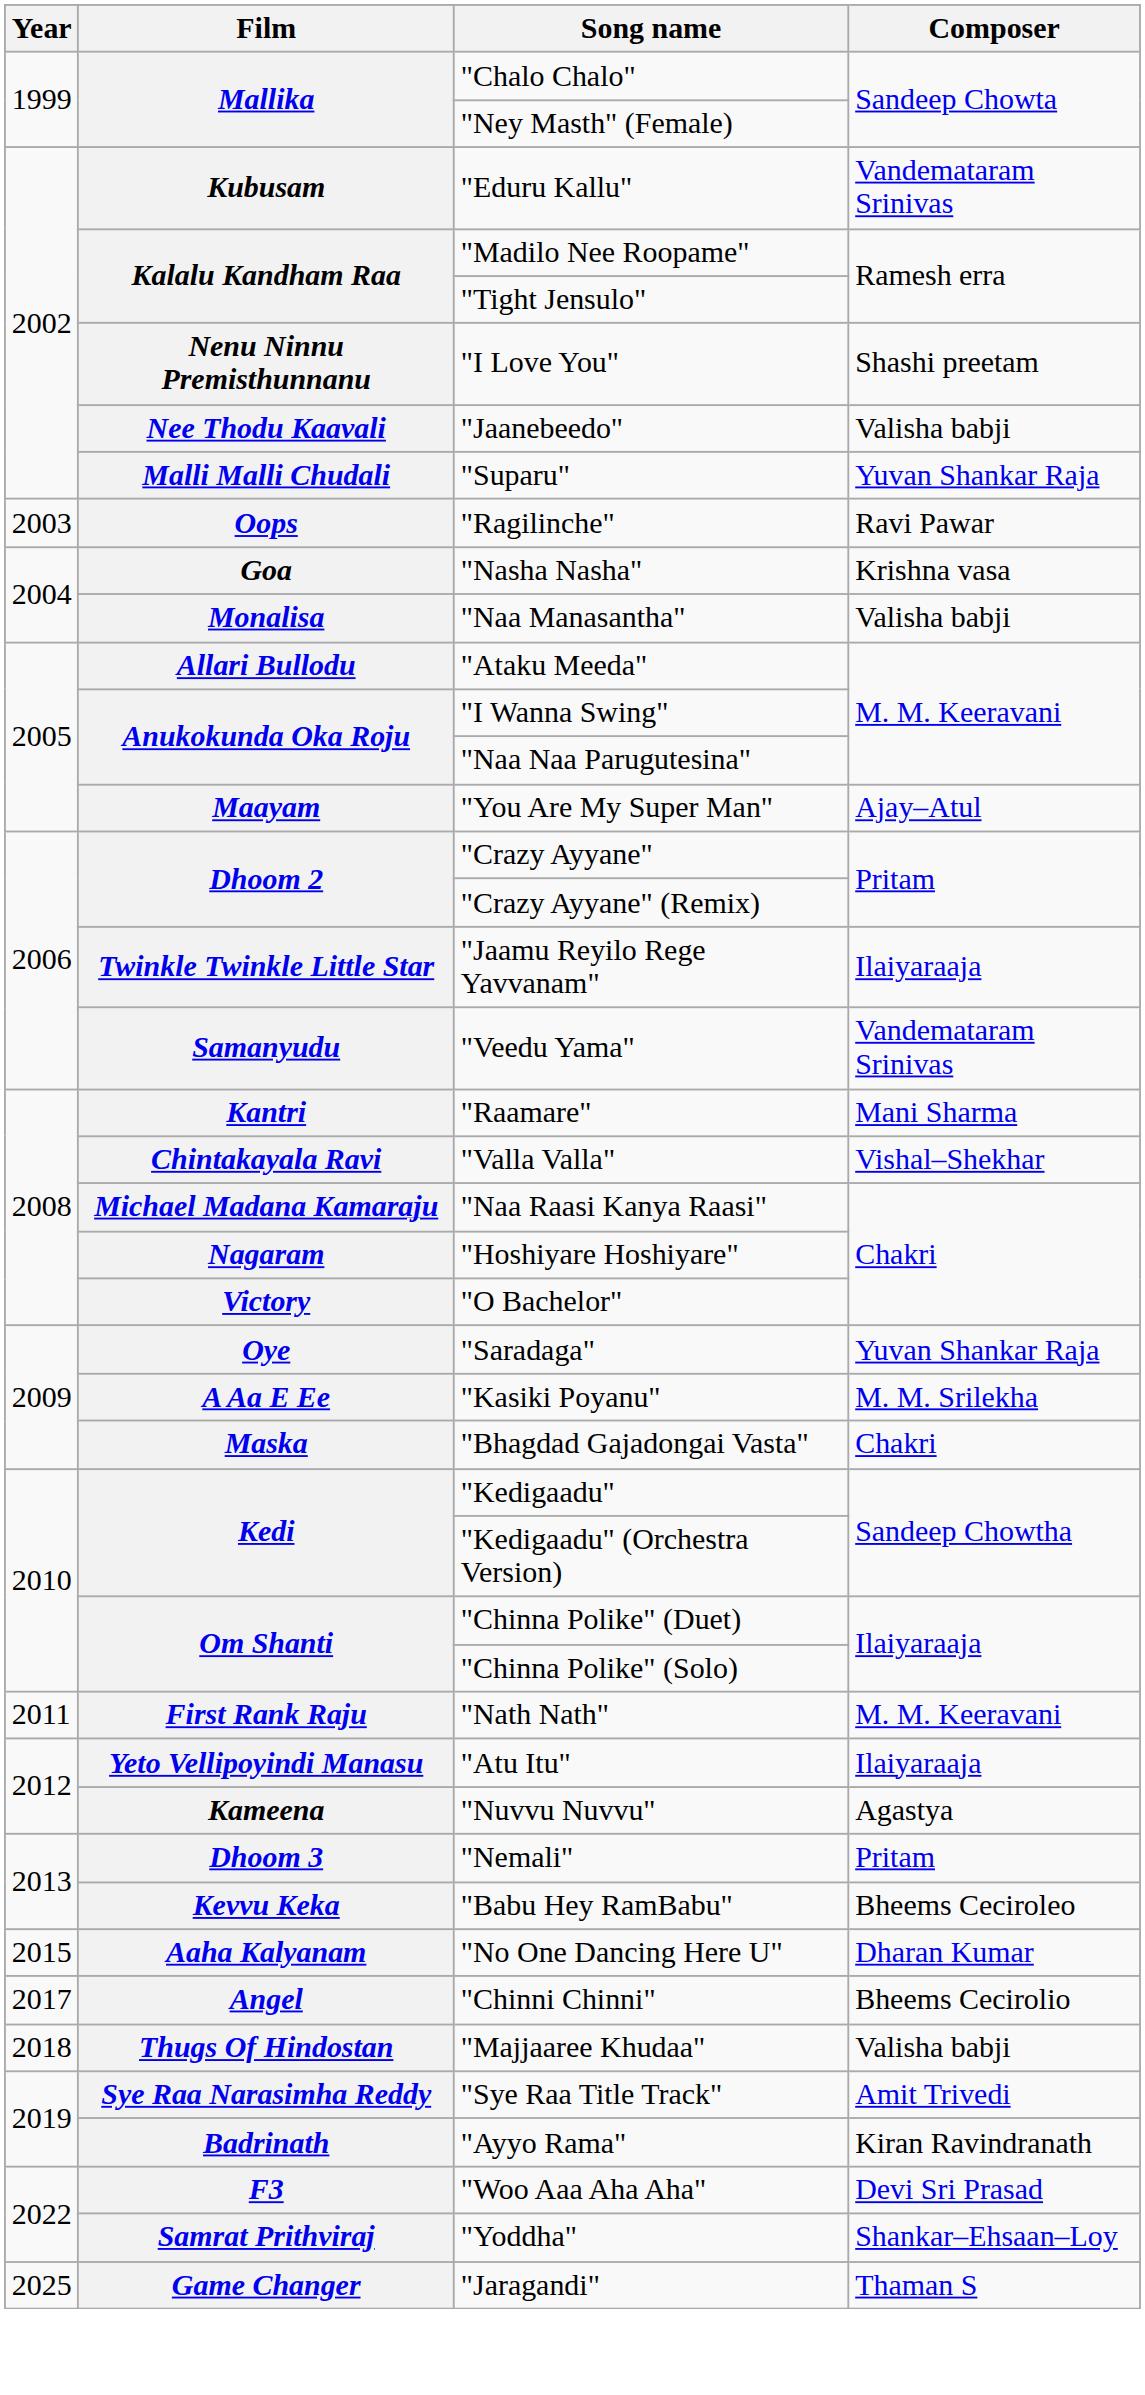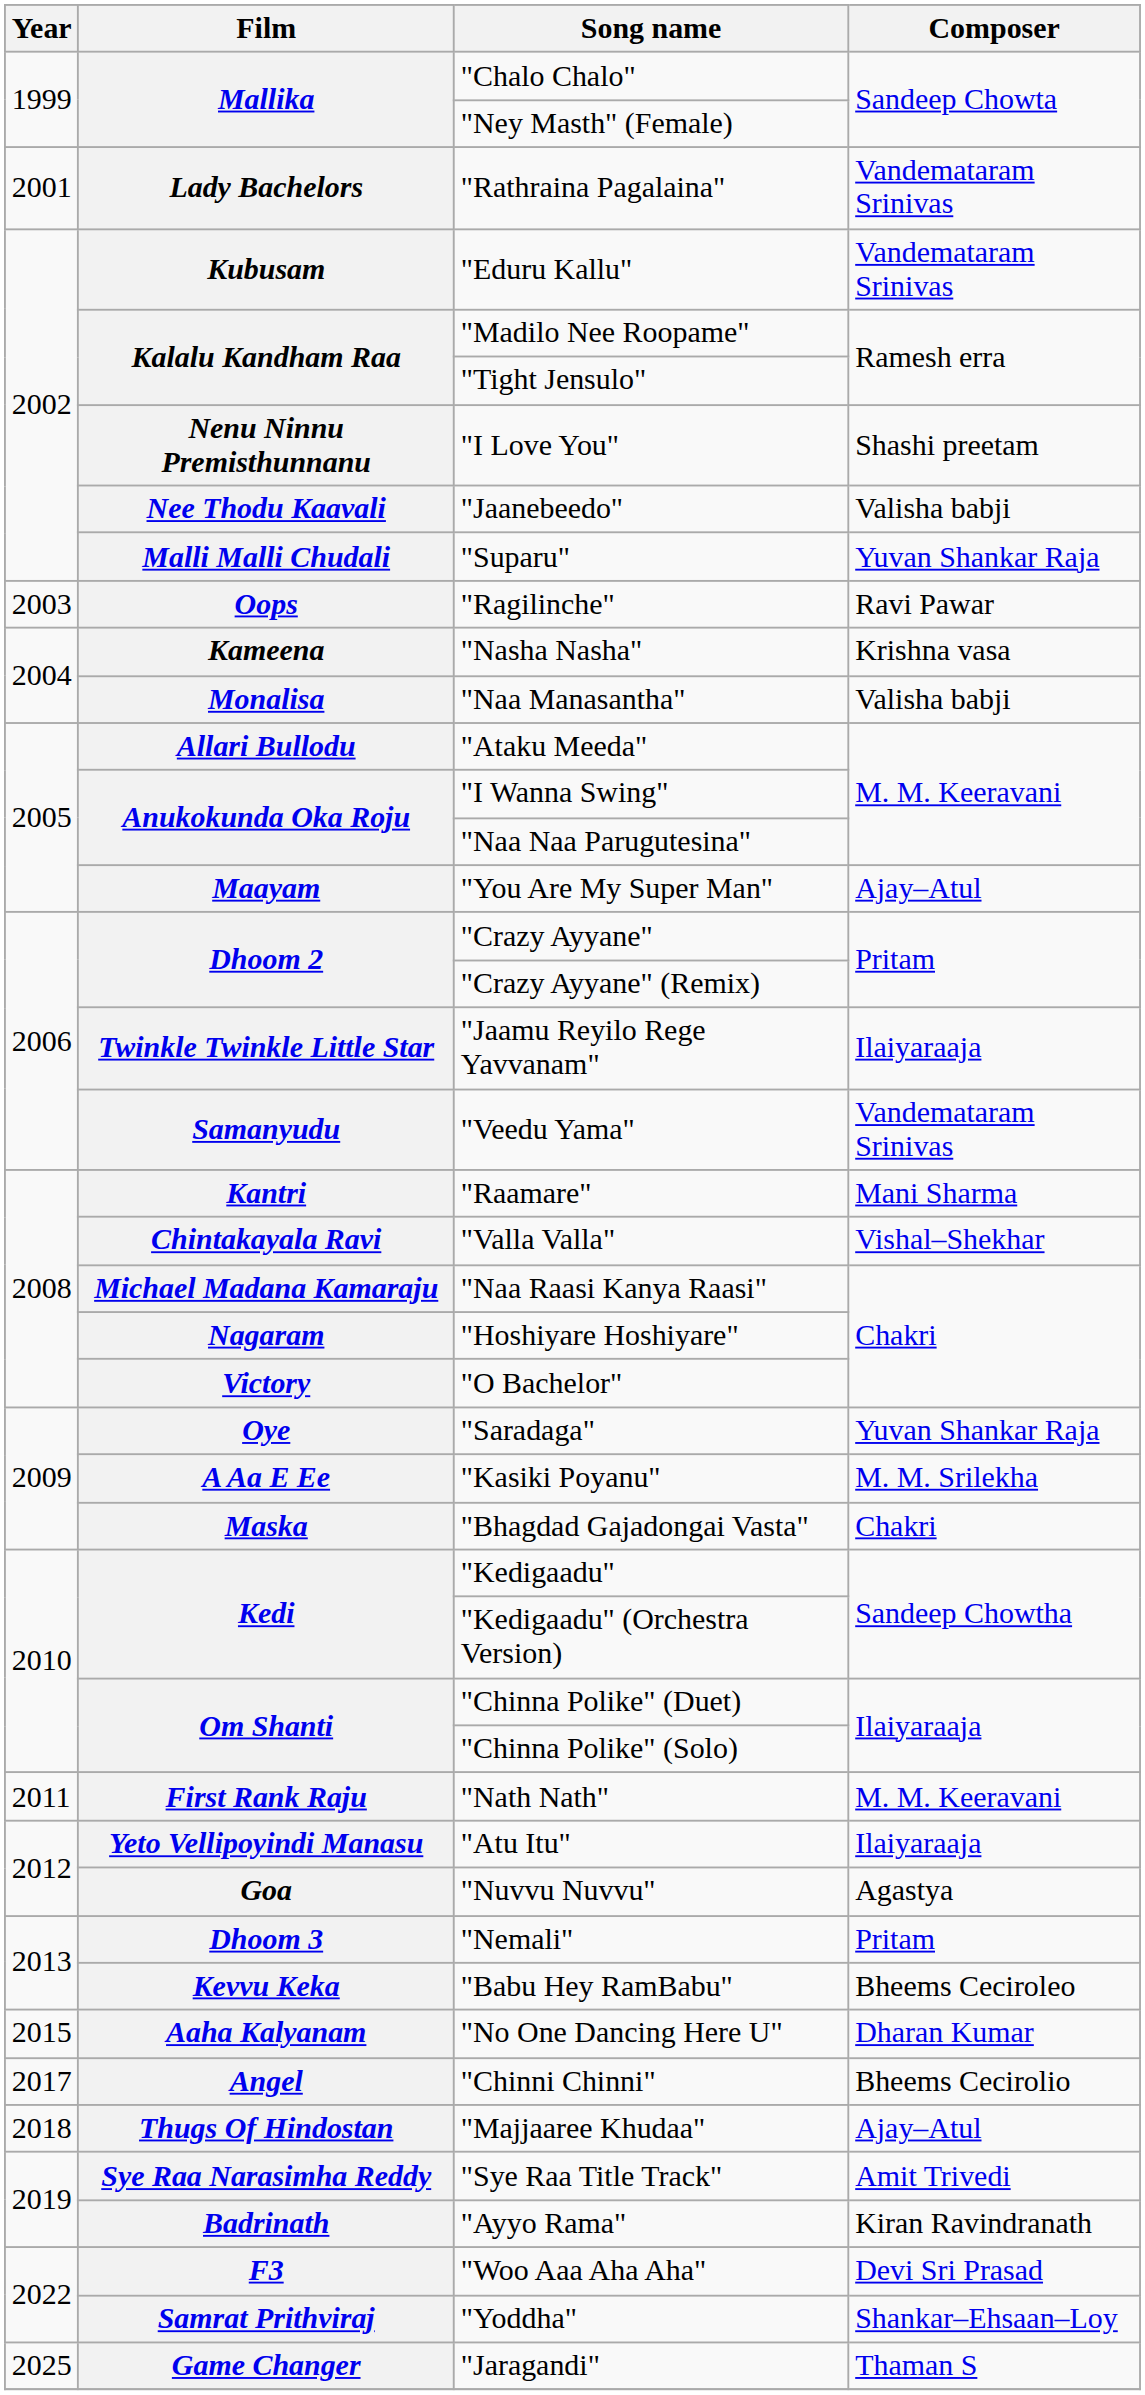 <table class="wikitable sortable">
 <tr>
 <th>Year</th>
 <th>Film</th>
 <th>Song name</th>
 <th>Composer</th>
 </tr>
 <tr>
 <td rowspan="2">1999</td>
 <th rowspan="2"><a href='#'><em>Mallika</em></a></th>
 <td>"Chalo Chalo"</td>
 <td rowspan="2"><a href='#'>Sandeep Chowta</a></td>
 </tr>
 <tr>
 <td>"Ney Masth" (Female)</td>
+</tr>
+<tr>
+<td>2001</td>
+<th><em>Lady Bachelors</em></th>
+<td>"Rathraina Pagalaina"</td>
+<td><a href='#'>Vandemataram Srinivas</a></td>
 </tr>
 <tr>
 <td rowspan="6">2002</td>
 <th><em>Kubusam</em></th>
 <td>"Eduru Kallu"</td>
 <td><a href='#'>Vandemataram Srinivas</a></td>
 </tr>
 <tr>
 <th rowspan="2"><em>Kalalu Kandham Raa</em></th>
 <td>"Madilo Nee Roopame"</td>
 <td rowspan="2">Ramesh erra</td>
 </tr>
 <tr>
 <td>"Tight Jensulo"</td>
 </tr>
 <tr>
 <th><em>Nenu Ninnu Premisthunnanu</em></th>
 <td>"I Love You"</td>
 <td>Shashi preetam</td>
 </tr>
 <tr>
 <th><a href='#'><em>Nee Thodu Kaavali</em></a></th>
 <td>"Jaanebeedo"</td>
 <td>Valisha babji</td>
 </tr>
 <tr>
 <th><em><a href='#'>Malli Malli Chudali</a></em></th>
 <td>"Suparu"</td>
 <td><a href='#'>Yuvan Shankar Raja</a></td>
 </tr>
 <tr>
 <td>2003</td>
 <th><a href='#'><em>Oops</em></a></th>
 <td>"Ragilinche"</td>
 <td>Ravi Pawar</td>
 </tr>
 <tr>
 <td rowspan="2">2004</td>
-<th><em>Goa</em></th>
+<th><em>Kameena</em></th>
 <td>"Nasha Nasha"</td>
 <td>Krishna vasa</td>
 </tr>
 <tr>
 <th><a href='#'><em>Monalisa</em></a></th>
 <td>"Naa Manasantha"</td>
 <td>Valisha babji</td>
 </tr>
 <tr>
 <td rowspan="4">2005</td>
 <th><em><a href='#'>Allari Bullodu</a></em></th>
 <td>"Ataku Meeda"</td>
 <td rowspan="3"><a href='#'>M. M. Keeravani</a></td>
 </tr>
 <tr>
 <th rowspan="2"><em><a href='#'>Anukokunda Oka Roju</a></em></th>
 <td>"I Wanna Swing"</td>
 </tr>
 <tr>
 <td>"Naa Naa Parugutesina"</td>
 </tr>
 <tr>
 <th><a href='#'><em>Maayam</em></a></th>
 <td>"You Are My Super Man"</td>
 <td><a href='#'>Ajay–Atul</a></td>
 </tr>
 <tr>
 <td rowspan="4">2006</td>
 <th rowspan="2"><em><a href='#'>Dhoom 2</a></em></th>
 <td>"Crazy Ayyane"</td>
 <td rowspan="2"><a href='#'>Pritam</a></td>
 </tr>
 <tr>
 <td>"Crazy Ayyane" (Remix)</td>
 </tr>
 <tr>
 <th><a href='#'><em>Twinkle Twinkle Little Star</em></a></th>
 <td>"Jaamu Reyilo Rege Yavvanam"</td>
 <td><a href='#'>Ilaiyaraaja</a></td>
 </tr>
 <tr>
 <th><em><a href='#'>Samanyudu</a></em></th>
 <td>"Veedu Yama"</td>
 <td><a href='#'>Vandemataram Srinivas</a></td>
 </tr>
 <tr>
 <td rowspan="5">2008</td>
 <th><em><a href='#'>Kantri</a></em></th>
 <td>"Raamare"</td>
 <td><a href='#'>Mani Sharma</a></td>
 </tr>
 <tr>
 <th><em><a href='#'>Chintakayala Ravi</a></em></th>
 <td>"Valla Valla"</td>
 <td><a href='#'>Vishal–Shekhar</a></td>
 </tr>
 <tr>
 <th><em><a href='#'>Michael Madana Kamaraju</a></em></th>
 <td>"Naa Raasi Kanya Raasi"</td>
 <td rowspan="3"><a href='#'>Chakri</a></td>
 </tr>
 <tr>
 <th><a href='#'><em>Nagaram</em></a></th>
 <td>"Hoshiyare Hoshiyare"</td>
 </tr>
 <tr>
 <th><em><a href='#'>Victory</a></em></th>
 <td>"O Bachelor"</td>
 </tr>
 <tr>
 <td rowspan="3">2009</td>
 <th><em><a href='#'>Oye</a></em></th>
 <td>"Saradaga"</td>
 <td><a href='#'>Yuvan Shankar Raja</a></td>
 </tr>
 <tr>
 <th><a href='#'><em>A Aa E Ee</em></a></th>
 <td>"Kasiki Poyanu"</td>
 <td><a href='#'>M. M. Srilekha</a></td>
 </tr>
 <tr>
 <th><em><a href='#'>Maska</a></em></th>
 <td>"Bhagdad Gajadongai Vasta"</td>
 <td><a href='#'>Chakri</a></td>
 </tr>
 <tr>
 <td rowspan="4">2010</td>
 <th rowspan="2"><em><a href='#'>Kedi</a></em></th>
 <td>"Kedigaadu"</td>
 <td rowspan="2"><a href='#'>Sandeep Chowtha</a></td>
 </tr>
 <tr>
 <td>"Kedigaadu" (Orchestra Version)</td>
 </tr>
 <tr>
 <th rowspan="2"><a href='#'><em>Om Shanti</em></a></th>
 <td>"Chinna Polike" (Duet)</td>
 <td rowspan="2"><a href='#'>Ilaiyaraaja</a></td>
 </tr>
 <tr>
 <td>"Chinna Polike" (Solo)</td>
 </tr>
 <tr>
 <td>2011</td>
 <th><em><a href='#'>First Rank Raju</a></em></th>
 <td>"Nath Nath"</td>
 <td><a href='#'>M. M. Keeravani</a></td>
 </tr>
 <tr>
 <td rowspan="2">2012</td>
 <th><em><a href='#'>Yeto Vellipoyindi Manasu</a></em></th>
 <td>"Atu Itu"</td>
 <td><a href='#'>Ilaiyaraaja</a></td>
 </tr>
 <tr>
-<th><em>Kameena</em></th>
+<th><em>Goa</em></th>
 <td>"Nuvvu Nuvvu"</td>
 <td>Agastya</td>
 </tr>
 <tr>
 <td rowspan="2">2013</td>
 <th><em><a href='#'>Dhoom 3</a></em></th>
 <td>"Nemali"</td>
 <td><a href='#'>Pritam</a></td>
 </tr>
 <tr>
 <th><em><a href='#'>Kevvu Keka</a></em></th>
 <td>"Babu Hey RamBabu"</td>
 <td>Bheems Ceciroleo</td>
 </tr>
 <tr>
 <td>2015</td>
 <th><em><a href='#'>Aaha Kalyanam</a></em></th>
 <td>"No One Dancing Here U"</td>
 <td><a href='#'>Dharan Kumar</a></td>
 </tr>
 <tr>
 <td>2017</td>
 <th><em><a href='#'>Angel</a></em></th>
 <td>"Chinni Chinni"</td>
 <td>Bheems Cecirolio</td>
 </tr>
 <tr>
 <td>2018</td>
 <th><a href='#'><em>Thugs Of Hindostan</em></a></th>
 <td>"Majjaaree Khudaa"</td>
-<td>Valisha babji</td>
+<td><a href='#'>Ajay–Atul</a></td>
 </tr>
 <tr>
 <td rowspan="2">2019</td>
 <th scope="row"><em><a href='#'>Sye Raa Narasimha Reddy</a></em></th>
 <td>"Sye Raa Title Track"</td>
 <td><a href='#'>Amit Trivedi</a></td>
 </tr>
 <tr>
 <th><em><a href='#'>Badrinath</a></em></th>
 <td>"Ayyo Rama"</td>
 <td>Kiran Ravindranath</td>
 </tr>
 <tr>
 <td rowspan="2">2022</td>
 <th><a href='#'><em>F3</em></a></th>
 <td>"Woo Aaa Aha Aha"</td>
 <td><a href='#'>Devi Sri Prasad</a></td>
 </tr>
 <tr>
 <th><em><a href='#'>Samrat Prithviraj</a></em></th>
 <td>"Yoddha"</td>
 <td><a href='#'>Shankar–Ehsaan–Loy</a></td>
 </tr>
 <tr>
 <td>2025</td>
 <th><a href='#'><em>Game Changer</em></a></th>
 <td>"Jaragandi"</td>
 <td><a href='#'>Thaman S</a></td>
 </tr>
 <tr>
 </tr>
 </table>
